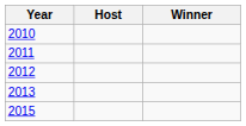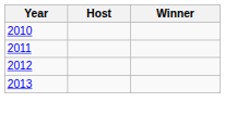 <table class="wikitable" style="width:35%">
 <tr>
 <th>Year</th>
 <th>Host</th>
 <th>Winner</th>
 </tr>
 <tr>
 <td><a href='#'>2010</a></td>
 <td></td>
 <td></td>
 </tr>
 <tr>
 <td><a href='#'>2011</a></td>
 <td></td>
 <td></td>
 </tr>
 <tr>
 <td><a href='#'>2012</a></td>
 <td></td>
 <td></td>
 </tr>
 <tr>
 <td><a href='#'>2013</a></td>
 <td></td>
 <td></td>
 </tr>
-<tr>
-<td><a href='#'>2015</a></td>
-<td></td>
-<td></td>
-</tr>
 </table>
